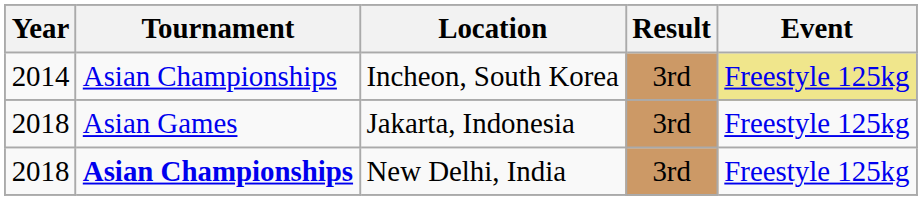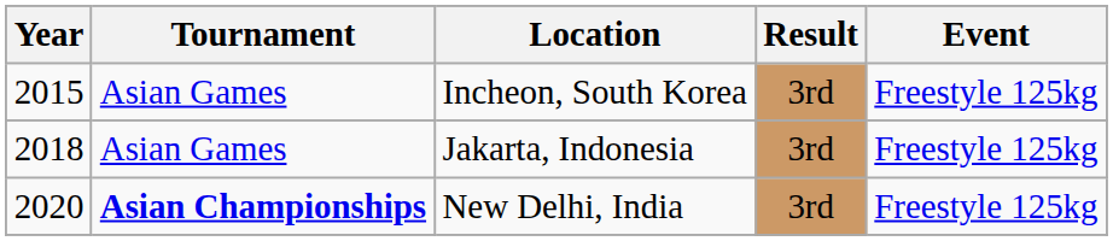 <table class="wikitable" style="font-size:95%;">
 <tr>
 <th>Year</th>
 <th>Tournament</th>
 <th>Location</th>
 <th>Result</th>
 <th>Event</th>
 </tr>
 <tr>
-<td>2014</td>
-<td><a href='#'>Asian Championships</a></td>
+<td>2015</td>
+<td><a href='#'>Asian Games</a></td>
 <td>Incheon, South Korea</td>
 <td align="center" bgcolor="cc9966">3rd</td>
-<td style="background: khaki;"><a href='#'>Freestyle 125kg</a></td>
+<td><a href='#'>Freestyle 125kg</a></td>
 </tr>
 <tr>
 <td>2018</td>
 <td><a href='#'>Asian Games</a></td>
 <td>Jakarta, Indonesia</td>
 <td align="center" bgcolor="cc9966">3rd</td>
 <td><a href='#'>Freestyle 125kg</a></td>
 </tr>
 <tr>
-<td>2018</td>
+<td>2020</td>
 <td><strong><a href='#'>Asian Championships</a></strong></td>
 <td>New Delhi, India</td>
 <td align="center" bgcolor="cc9966">3rd</td>
 <td><a href='#'>Freestyle 125kg</a></td>
 </tr>
 </table>
